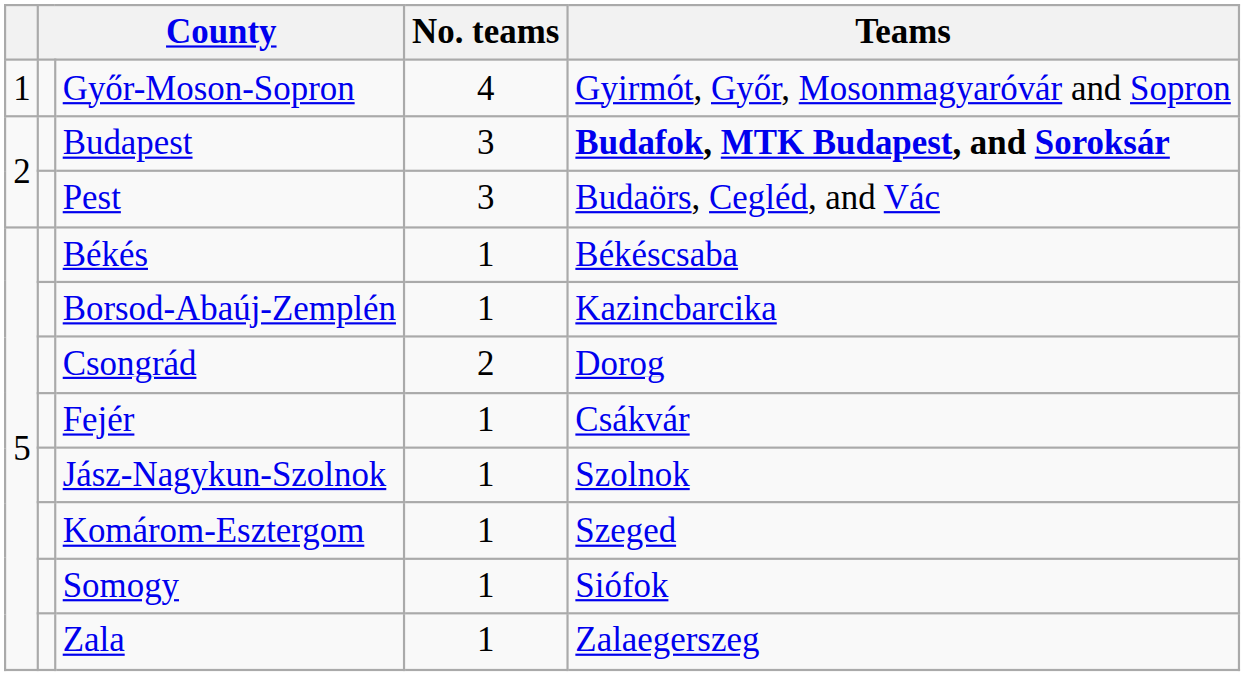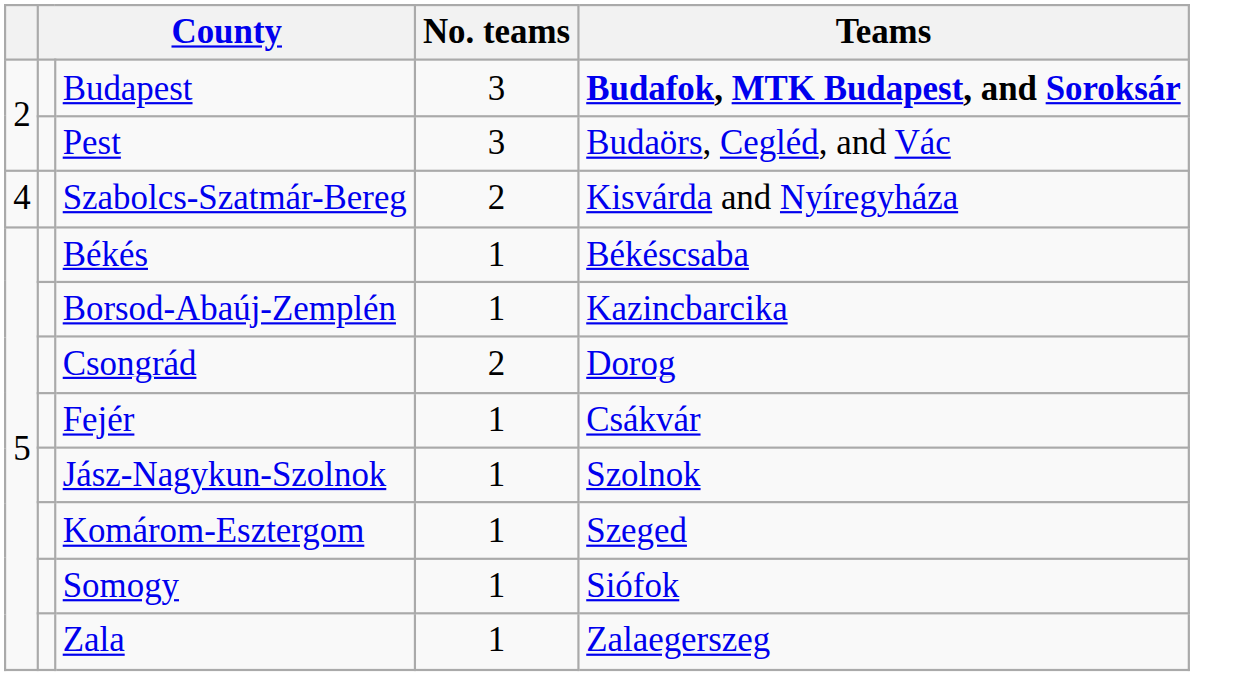 <table class="wikitable">
 <tr>
 <th></th>
 <th colspan=2><a href='#'>County</a></th>
 <th>No. teams</th>
 <th>Teams</th>
-</tr>
-<tr>
-<td rowspan=1>1</td>
-<td align=center></td>
-<td><a href='#'>Győr-Moson-Sopron</a></td>
-<td align=center>4</td>
-<td><a href='#'>Gyirmót</a>, <a href='#'>Győr</a>, <a href='#'>Mosonmagyaróvár</a> and <a href='#'>Sopron</a></td>
 </tr>
 <tr>
 <td rowspan=2>2</td>
 <td align=center></td>
 <td><a href='#'>Budapest</a></td>
 <td align=center>3</td>
 <td><strong><a href='#'>Budafok</a>, <a href='#'>MTK Budapest</a>, and <a href='#'>Soroksár</a></strong></td>
 </tr>
 <tr>
 <td align=center></td>
 <td><a href='#'>Pest</a></td>
 <td align=center>3</td>
 <td><a href='#'>Budaörs</a>, <a href='#'>Cegléd</a>, and <a href='#'>Vác</a></td>
+</tr>
+<tr>
+<td rowspan=1>4</td>
+<td align=center></td>
+<td><a href='#'>Szabolcs-Szatmár-Bereg</a></td>
+<td align=center>2</td>
+<td><a href='#'>Kisvárda</a> and <a href='#'>Nyíregyháza</a></td>
 </tr>
 <tr>
 <td rowspan=8>5</td>
 <td align=center></td>
 <td><a href='#'>Békés</a></td>
 <td align=center>1</td>
 <td><a href='#'>Békéscsaba</a></td>
 </tr>
 <tr>
 <td align=center></td>
 <td><a href='#'>Borsod-Abaúj-Zemplén</a></td>
 <td align=center>1</td>
 <td><a href='#'>Kazincbarcika</a></td>
 </tr>
 <tr>
 <td align=center></td>
 <td><a href='#'>Csongrád</a></td>
 <td align=center>2</td>
 <td><a href='#'>Dorog</a></td>
 </tr>
 <tr>
 <td align=center></td>
 <td><a href='#'>Fejér</a></td>
 <td align=center>1</td>
 <td><a href='#'>Csákvár</a></td>
 </tr>
 <tr>
 <td align=center></td>
 <td><a href='#'>Jász-Nagykun-Szolnok</a></td>
 <td align=center>1</td>
 <td><a href='#'>Szolnok</a></td>
 </tr>
 <tr>
 <td align=center></td>
 <td><a href='#'>Komárom-Esztergom</a></td>
 <td align=center>1</td>
 <td><a href='#'>Szeged</a></td>
 </tr>
 <tr>
 <td align=center></td>
 <td><a href='#'>Somogy</a></td>
 <td align=center>1</td>
 <td><a href='#'>Siófok</a></td>
 </tr>
 <tr>
 <td align=center></td>
 <td><a href='#'>Zala</a></td>
 <td align=center>1</td>
 <td><a href='#'>Zalaegerszeg</a></td>
 </tr>
 </table>
